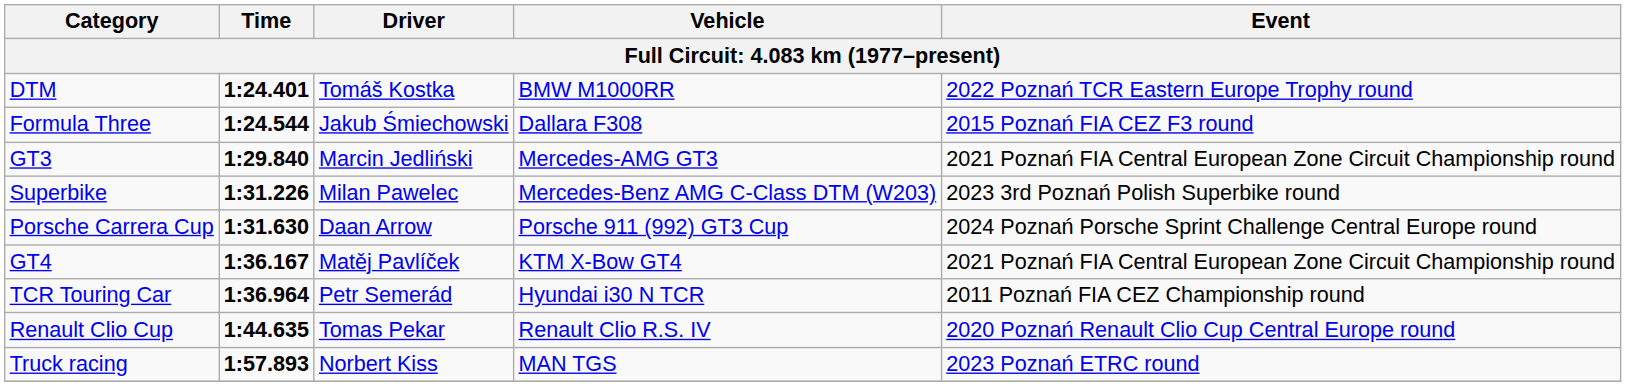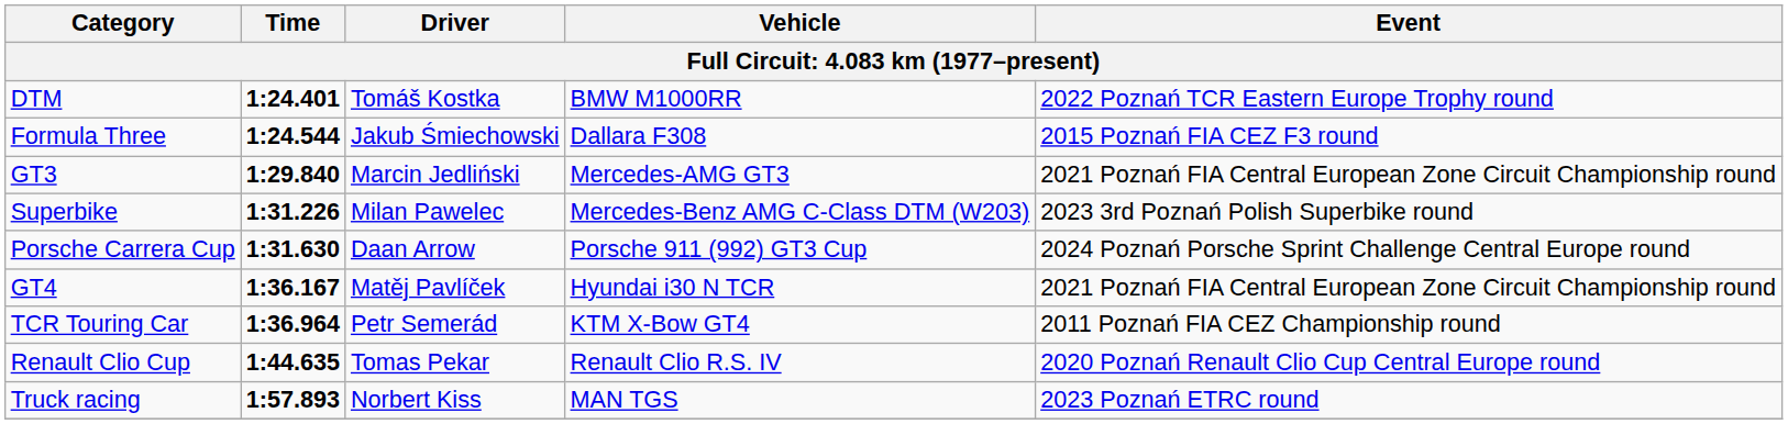 <table class="wikitable">
 <tr>
 <th>Category</th>
 <th>Time</th>
 <th>Driver</th>
 <th>Vehicle</th>
 <th>Event</th>
 </tr>
 <tr>
 <th colspan=5>Full Circuit: 4.083 km (1977–present)</th>
 </tr>
 <tr>
 <td><a href='#'>DTM</a></td>
 <td><strong>1:24.401</strong></td>
 <td><a href='#'>Tomáš Kostka</a></td>
 <td><a href='#'>BMW M1000RR</a></td>
 <td><a href='#'>2022 Poznań TCR Eastern Europe Trophy round</a></td>
 </tr>
 <tr>
 <td><a href='#'>Formula Three</a></td>
 <td><strong>1:24.544</strong></td>
 <td><a href='#'>Jakub Śmiechowski</a></td>
 <td><a href='#'>Dallara F308</a></td>
 <td><a href='#'>2015 Poznań FIA CEZ F3 round</a></td>
 </tr>
 <tr>
 <td><a href='#'>GT3</a></td>
 <td><strong>1:29.840</strong></td>
 <td><a href='#'>Marcin Jedliński</a></td>
 <td><a href='#'>Mercedes-AMG GT3</a></td>
 <td>2021 Poznań FIA Central European Zone Circuit Championship round</td>
 </tr>
 <tr>
 <td><a href='#'>Superbike</a></td>
 <td><strong>1:31.226</strong></td>
 <td><a href='#'>Milan Pawelec</a></td>
 <td><a href='#'>Mercedes-Benz AMG C-Class DTM (W203)</a></td>
 <td>2023 3rd Poznań Polish Superbike round</td>
 </tr>
 <tr>
 <td><a href='#'>Porsche Carrera Cup</a></td>
 <td><strong>1:31.630</strong></td>
 <td><a href='#'>Daan Arrow</a></td>
 <td><a href='#'>Porsche 911 (992) GT3 Cup</a></td>
 <td>2024 Poznań Porsche Sprint Challenge Central Europe round</td>
 </tr>
 <tr>
 <td><a href='#'>GT4</a></td>
 <td><strong>1:36.167</strong></td>
 <td><a href='#'>Matěj Pavlíček</a></td>
-<td><a href='#'>KTM X-Bow GT4</a></td>
+<td><a href='#'>Hyundai i30 N TCR</a></td>
 <td>2021 Poznań FIA Central European Zone Circuit Championship round</td>
 </tr>
 <tr>
 <td><a href='#'>TCR Touring Car</a></td>
 <td><strong>1:36.964</strong></td>
 <td><a href='#'>Petr Semerád</a></td>
-<td><a href='#'>Hyundai i30 N TCR</a></td>
+<td><a href='#'>KTM X-Bow GT4</a></td>
 <td>2011 Poznań FIA CEZ Championship round</td>
 </tr>
 <tr>
 <td><a href='#'>Renault Clio Cup</a></td>
 <td><strong>1:44.635</strong></td>
 <td><a href='#'>Tomas Pekar</a></td>
 <td><a href='#'>Renault Clio R.S. IV</a></td>
 <td><a href='#'>2020 Poznań Renault Clio Cup Central Europe round</a></td>
 </tr>
 <tr>
 <td><a href='#'>Truck racing</a></td>
 <td><strong>1:57.893</strong></td>
 <td><a href='#'>Norbert Kiss</a></td>
 <td><a href='#'>MAN TGS</a></td>
 <td><a href='#'>2023 Poznań ETRC round</a></td>
 </tr>
 <tr>
 </tr>
 </table>
